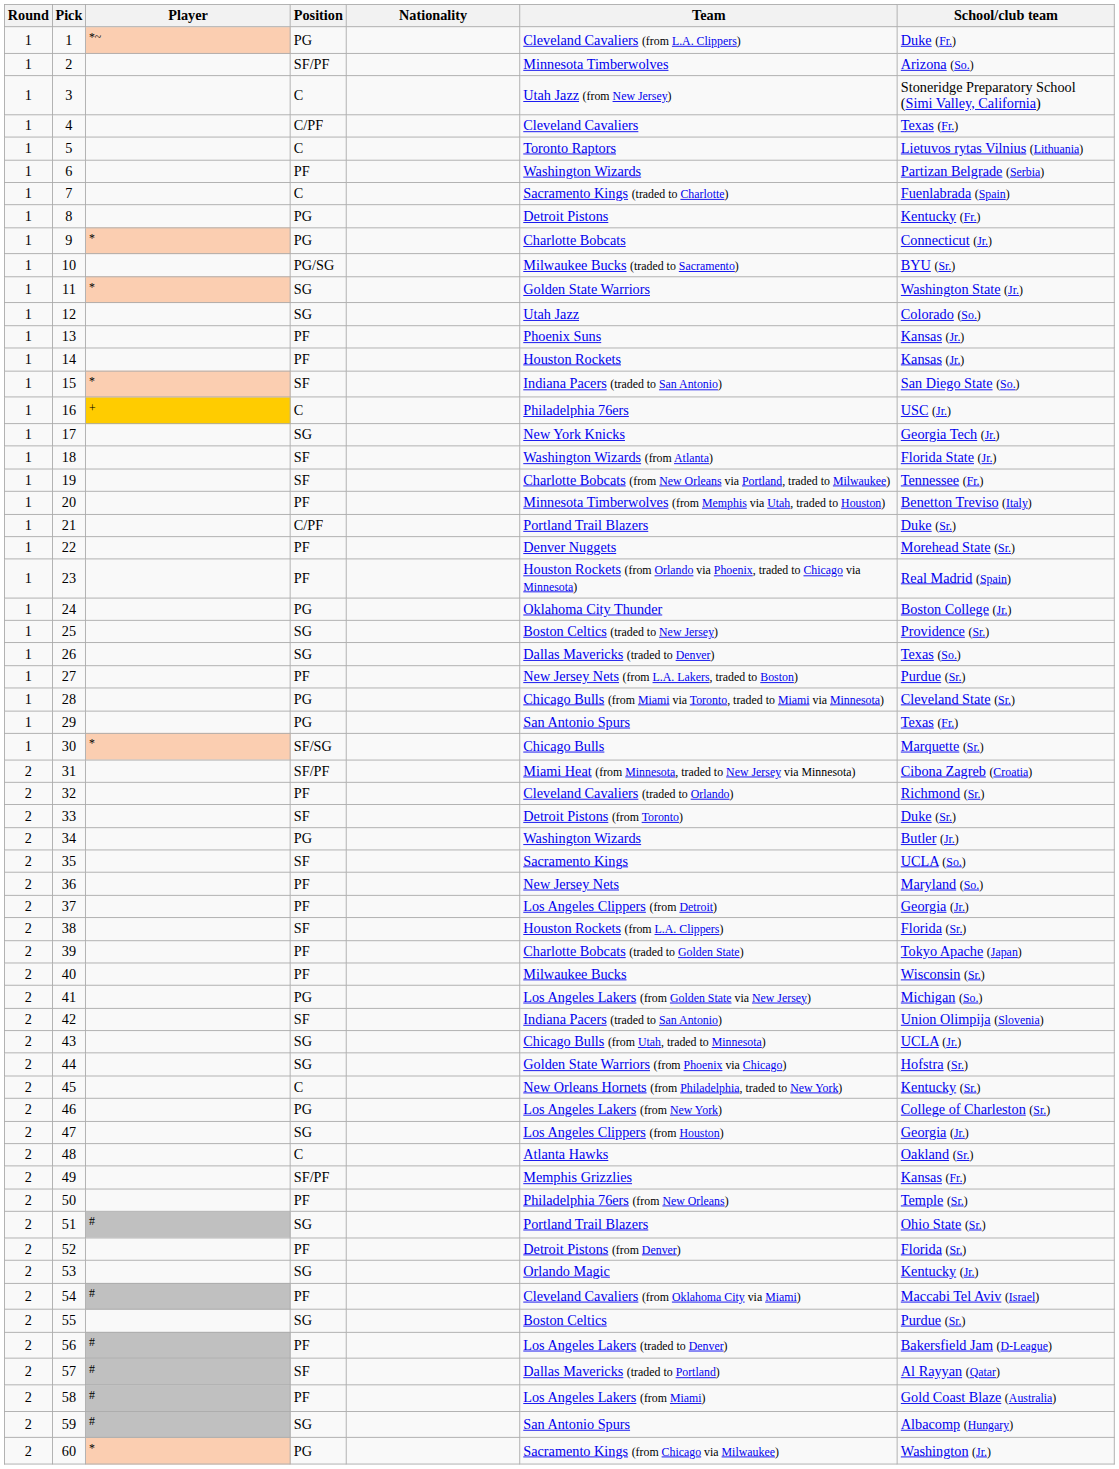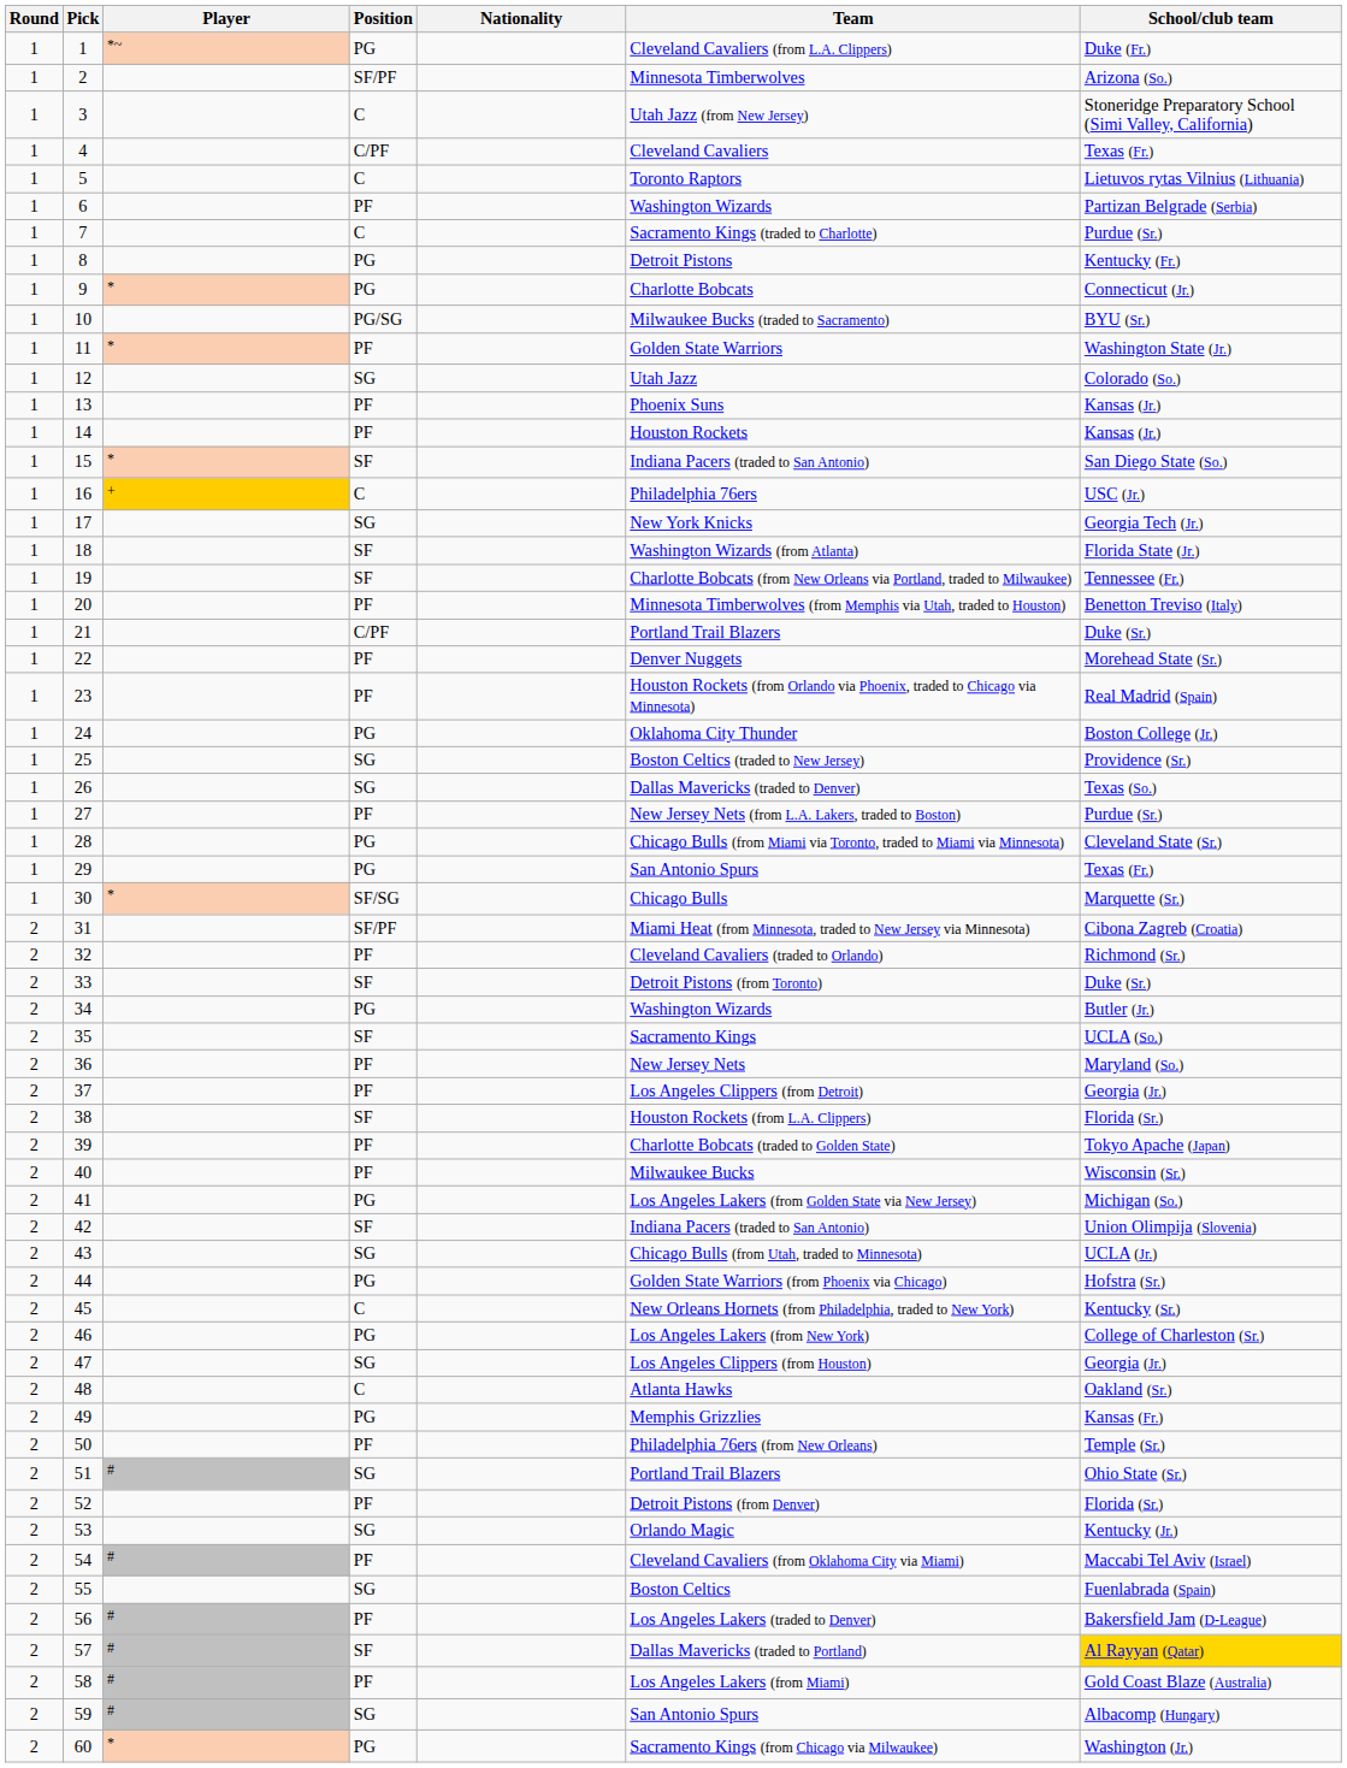 <table class="wikitable sortable sortable">
 <tr>
 <th width="1%">Round</th>
 <th width="1%">Pick</th>
 <th width="19%">Player</th>
 <th width="1%">Position</th>
 <th width="16%">Nationality</th>
 <th width="35%">Team</th>
 <th width="20%">School/club team</th>
 </tr>
 <tr>
 <td align=center>1</td>
 <td align=center>1</td>
 <td bgcolor="#FBCEB1"><sup>*~</sup></td>
 <td>PG</td>
 <td></td>
 <td><a href='#'>Cleveland Cavaliers</a> <small>(from <a href='#'>L.A. Clippers</a>)</small></td>
 <td><a href='#'>Duke</a> <small>(<a href='#'>Fr.</a>)</small></td>
 </tr>
 <tr>
 <td align=center>1</td>
 <td align=center>2</td>
 <td></td>
 <td>SF/PF</td>
 <td></td>
 <td><a href='#'>Minnesota Timberwolves</a></td>
 <td><a href='#'>Arizona</a> <small>(<a href='#'>So.</a>)</small></td>
 </tr>
 <tr>
 <td align=center>1</td>
 <td align=center>3</td>
 <td></td>
 <td>C</td>
 <td></td>
 <td><a href='#'>Utah Jazz</a> <small>(from <a href='#'>New Jersey</a>)</small></td>
 <td>Stoneridge Preparatory School<br>(<a href='#'>Simi Valley, California</a>)</td>
 </tr>
 <tr>
 <td align=center>1</td>
 <td align=center>4</td>
 <td></td>
 <td>C/PF</td>
 <td></td>
 <td><a href='#'>Cleveland Cavaliers</a></td>
 <td><a href='#'>Texas</a> <small>(<a href='#'>Fr.</a>)</small></td>
 </tr>
 <tr>
 <td align=center>1</td>
 <td align=center>5</td>
 <td></td>
 <td>C</td>
 <td></td>
 <td><a href='#'>Toronto Raptors</a></td>
 <td><a href='#'>Lietuvos rytas Vilnius</a> <small>(<a href='#'>Lithuania</a>)</small></td>
 </tr>
 <tr>
 <td align=center>1</td>
 <td align=center>6</td>
 <td></td>
 <td>PF</td>
 <td></td>
 <td><a href='#'>Washington Wizards</a></td>
 <td><a href='#'>Partizan Belgrade</a> <small>(<a href='#'>Serbia</a>)</small></td>
 </tr>
 <tr>
 <td align=center>1</td>
 <td align=center>7</td>
 <td></td>
 <td>C</td>
 <td></td>
 <td><a href='#'>Sacramento Kings</a> <small>(traded to <a href='#'>Charlotte</a>)</small></td>
-<td><a href='#'>Fuenlabrada</a> <small>(<a href='#'>Spain</a>)</small></td>
+<td><a href='#'>Purdue</a> <small>(<a href='#'>Sr.</a>)</small></td>
 </tr>
 <tr>
 <td align=center>1</td>
 <td align=center>8</td>
 <td></td>
 <td>PG</td>
 <td></td>
 <td><a href='#'>Detroit Pistons</a></td>
 <td><a href='#'>Kentucky</a> <small>(<a href='#'>Fr.</a>)</small></td>
 </tr>
 <tr>
 <td align=center>1</td>
 <td align=center>9</td>
 <td bgcolor="#FBCEB1"><sup>*</sup></td>
 <td>PG</td>
 <td></td>
 <td><a href='#'>Charlotte Bobcats</a></td>
 <td><a href='#'>Connecticut</a> <small>(<a href='#'>Jr.</a>)</small></td>
 </tr>
 <tr>
 <td align=center>1</td>
 <td align=center>10</td>
 <td></td>
 <td>PG/SG</td>
 <td></td>
 <td><a href='#'>Milwaukee Bucks</a> <small>(traded to <a href='#'>Sacramento</a>)</small></td>
 <td><a href='#'>BYU</a> <small>(<a href='#'>Sr.</a>)</small></td>
 </tr>
 <tr>
 <td align=center>1</td>
 <td align=center>11</td>
 <td bgcolor="#FBCEB1"><sup>*</sup></td>
-<td>SG</td>
+<td>PF</td>
 <td></td>
 <td><a href='#'>Golden State Warriors</a></td>
 <td><a href='#'>Washington State</a> <small>(<a href='#'>Jr.</a>)</small></td>
 </tr>
 <tr>
 <td align=center>1</td>
 <td align=center>12</td>
 <td></td>
 <td>SG</td>
 <td></td>
 <td><a href='#'>Utah Jazz</a></td>
 <td><a href='#'>Colorado</a> <small>(<a href='#'>So.</a>)</small></td>
 </tr>
 <tr>
 <td align=center>1</td>
 <td align=center>13</td>
 <td></td>
 <td>PF</td>
 <td></td>
 <td><a href='#'>Phoenix Suns</a></td>
 <td><a href='#'>Kansas</a> <small>(<a href='#'>Jr.</a>)</small></td>
 </tr>
 <tr>
 <td align=center>1</td>
 <td align=center>14</td>
 <td></td>
 <td>PF</td>
 <td></td>
 <td><a href='#'>Houston Rockets</a></td>
 <td><a href='#'>Kansas</a> <small>(<a href='#'>Jr.</a>)</small></td>
 </tr>
 <tr>
 <td align=center>1</td>
 <td align=center>15</td>
 <td bgcolor="#FBCEB1"><sup>*</sup></td>
 <td>SF</td>
 <td></td>
 <td><a href='#'>Indiana Pacers</a> <small>(traded to <a href='#'>San Antonio</a>)</small></td>
 <td><a href='#'>San Diego State</a> <small>(<a href='#'>So.</a>)</small></td>
 </tr>
 <tr>
 <td align=center>1</td>
 <td align=center>16</td>
 <td bgcolor="#FFCC00"><sup>+</sup></td>
 <td>C</td>
 <td></td>
 <td><a href='#'>Philadelphia 76ers</a></td>
 <td><a href='#'>USC</a> <small>(<a href='#'>Jr.</a>)</small></td>
 </tr>
 <tr>
 <td align=center>1</td>
 <td align=center>17</td>
 <td></td>
 <td>SG</td>
 <td></td>
 <td><a href='#'>New York Knicks</a></td>
 <td><a href='#'>Georgia Tech</a> <small>(<a href='#'>Jr.</a>)</small></td>
 </tr>
 <tr>
 <td align=center>1</td>
 <td align=center>18</td>
 <td></td>
 <td>SF</td>
 <td></td>
 <td><a href='#'>Washington Wizards</a> <small>(from <a href='#'>Atlanta</a>)</small></td>
 <td><a href='#'>Florida State</a> <small>(<a href='#'>Jr.</a>)</small></td>
 </tr>
 <tr>
 <td align=center>1</td>
 <td align=center>19</td>
 <td></td>
 <td>SF</td>
 <td></td>
 <td><a href='#'>Charlotte Bobcats</a> <small>(from <a href='#'>New Orleans</a> via <a href='#'>Portland</a>,</small><small> traded to <a href='#'>Milwaukee</a>)</small></td>
 <td><a href='#'>Tennessee</a> <small>(<a href='#'>Fr.</a>)</small></td>
 </tr>
 <tr>
 <td align=center>1</td>
 <td align=center>20</td>
 <td></td>
 <td>PF</td>
 <td></td>
 <td><a href='#'>Minnesota Timberwolves</a> <small>(from <a href='#'>Memphis</a> via <a href='#'>Utah</a>,</small><small> traded to <a href='#'>Houston</a>)</small></td>
 <td><a href='#'>Benetton Treviso</a> <small>(<a href='#'>Italy</a>)</small></td>
 </tr>
 <tr>
 <td align=center>1</td>
 <td align=center>21</td>
 <td></td>
 <td>C/PF</td>
 <td></td>
 <td><a href='#'>Portland Trail Blazers</a></td>
 <td><a href='#'>Duke</a> <small>(<a href='#'>Sr.</a>)</small></td>
 </tr>
 <tr>
 <td align=center>1</td>
 <td align=center>22</td>
 <td></td>
 <td>PF</td>
 <td></td>
 <td><a href='#'>Denver Nuggets</a></td>
 <td><a href='#'>Morehead State</a> <small>(<a href='#'>Sr.</a>)</small></td>
 </tr>
 <tr>
 <td align=center>1</td>
 <td align=center>23</td>
 <td></td>
 <td>PF</td>
 <td></td>
 <td><a href='#'>Houston Rockets</a> <small>(from <a href='#'>Orlando</a> via <a href='#'>Phoenix</a>,</small><small> traded to <a href='#'>Chicago</a> via <a href='#'>Minnesota</a>)</small></td>
 <td><a href='#'>Real Madrid</a> <small>(<a href='#'>Spain</a>)</small></td>
 </tr>
 <tr>
 <td align=center>1</td>
 <td align=center>24</td>
 <td></td>
 <td>PG</td>
 <td></td>
 <td><a href='#'>Oklahoma City Thunder</a></td>
 <td><a href='#'>Boston College</a> <small>(<a href='#'>Jr.</a>)</small></td>
 </tr>
 <tr>
 <td align=center>1</td>
 <td align=center>25</td>
 <td></td>
 <td>SG</td>
 <td></td>
 <td><a href='#'>Boston Celtics</a> <small>(traded to <a href='#'>New Jersey</a>)</small></td>
 <td><a href='#'>Providence</a> <small>(<a href='#'>Sr.</a>)</small></td>
 </tr>
 <tr>
 <td align=center>1</td>
 <td align=center>26</td>
 <td></td>
 <td>SG</td>
 <td></td>
 <td><a href='#'>Dallas Mavericks</a> <small>(traded to <a href='#'>Denver</a>)</small></td>
 <td><a href='#'>Texas</a> <small>(<a href='#'>So.</a>)</small></td>
 </tr>
 <tr>
 <td align=center>1</td>
 <td align=center>27</td>
 <td></td>
 <td>PF</td>
 <td></td>
 <td><a href='#'>New Jersey Nets</a> <small>(from <a href='#'>L.A. Lakers</a>,</small><small> traded to <a href='#'>Boston</a>)</small></td>
 <td><a href='#'>Purdue</a> <small>(<a href='#'>Sr.</a>)</small></td>
 </tr>
 <tr>
 <td align=center>1</td>
 <td align=center>28</td>
 <td></td>
 <td>PG</td>
 <td></td>
 <td><a href='#'>Chicago Bulls</a> <small>(from <a href='#'>Miami</a> via <a href='#'>Toronto</a>,</small><small> traded to <a href='#'>Miami</a> via <a href='#'>Minnesota</a>)</small></td>
 <td><a href='#'>Cleveland State</a> <small>(<a href='#'>Sr.</a>)</small></td>
 </tr>
 <tr>
 <td align=center>1</td>
 <td align=center>29</td>
 <td></td>
 <td>PG</td>
 <td></td>
 <td><a href='#'>San Antonio Spurs</a></td>
 <td><a href='#'>Texas</a> <small>(<a href='#'>Fr.</a>)</small></td>
 </tr>
 <tr>
 <td align=center>1</td>
 <td align=center>30</td>
 <td bgcolor="#FBCEB1"><sup>*</sup></td>
 <td>SF/SG</td>
 <td></td>
 <td><a href='#'>Chicago Bulls</a></td>
 <td><a href='#'>Marquette</a> <small>(<a href='#'>Sr.</a>)</small></td>
 </tr>
 <tr>
 <td align=center>2</td>
 <td align=center>31</td>
 <td></td>
 <td>SF/PF</td>
 <td></td>
 <td><a href='#'>Miami Heat</a> <small>(from <a href='#'>Minnesota</a>,</small><small> traded to <a href='#'>New Jersey</a> via Minnesota)</small></td>
 <td><a href='#'>Cibona Zagreb</a> <small>(<a href='#'>Croatia</a>)</small></td>
 </tr>
 <tr>
 <td align=center>2</td>
 <td align=center>32</td>
 <td></td>
 <td>PF</td>
 <td></td>
 <td><a href='#'>Cleveland Cavaliers</a> <small>(traded to <a href='#'>Orlando</a>)</small></td>
 <td><a href='#'>Richmond</a> <small>(<a href='#'>Sr.</a>)</small></td>
 </tr>
 <tr>
 <td align=center>2</td>
 <td align=center>33</td>
 <td></td>
 <td>SF</td>
 <td></td>
 <td><a href='#'>Detroit Pistons</a> <small>(from <a href='#'>Toronto</a>)</small></td>
 <td><a href='#'>Duke</a> <small>(<a href='#'>Sr.</a>)</small></td>
 </tr>
 <tr>
 <td align=center>2</td>
 <td align=center>34</td>
 <td></td>
 <td>PG</td>
 <td></td>
 <td><a href='#'>Washington Wizards</a></td>
 <td><a href='#'>Butler</a> <small>(<a href='#'>Jr.</a>)</small></td>
 </tr>
 <tr>
 <td align=center>2</td>
 <td align=center>35</td>
 <td></td>
 <td>SF</td>
 <td></td>
 <td><a href='#'>Sacramento Kings</a></td>
 <td><a href='#'>UCLA</a> <small>(<a href='#'>So.</a>)</small></td>
 </tr>
 <tr>
 <td align=center>2</td>
 <td align=center>36</td>
 <td></td>
 <td>PF</td>
 <td></td>
 <td><a href='#'>New Jersey Nets</a></td>
 <td><a href='#'>Maryland</a> <small>(<a href='#'>So.</a>)</small></td>
 </tr>
 <tr>
 <td align=center>2</td>
 <td align=center>37</td>
 <td></td>
 <td>PF</td>
 <td></td>
 <td><a href='#'>Los Angeles Clippers</a> <small>(from <a href='#'>Detroit</a>)</small></td>
 <td><a href='#'>Georgia</a> <small>(<a href='#'>Jr.</a>)</small></td>
 </tr>
 <tr>
 <td align=center>2</td>
 <td align=center>38</td>
 <td></td>
 <td>SF</td>
 <td></td>
 <td><a href='#'>Houston Rockets</a> <small>(from <a href='#'>L.A. Clippers</a>)</small></td>
 <td><a href='#'>Florida</a> <small>(<a href='#'>Sr.</a>)</small></td>
 </tr>
 <tr>
 <td align=center>2</td>
 <td align=center>39</td>
 <td></td>
 <td>PF</td>
 <td></td>
 <td><a href='#'>Charlotte Bobcats</a> <small>(traded to <a href='#'>Golden State</a>)</small></td>
 <td><a href='#'>Tokyo Apache</a> <small>(<a href='#'>Japan</a>)</small></td>
 </tr>
 <tr>
 <td align=center>2</td>
 <td align=center>40</td>
 <td></td>
 <td>PF</td>
 <td></td>
 <td><a href='#'>Milwaukee Bucks</a></td>
 <td><a href='#'>Wisconsin</a> <small>(<a href='#'>Sr.</a>)</small></td>
 </tr>
 <tr>
 <td align=center>2</td>
 <td align=center>41</td>
 <td></td>
 <td>PG</td>
 <td></td>
 <td><a href='#'>Los Angeles Lakers</a> <small>(from <a href='#'>Golden State</a> via <a href='#'>New Jersey</a>)</small></td>
 <td><a href='#'>Michigan</a> <small>(<a href='#'>So.</a>)</small></td>
 </tr>
 <tr>
 <td align=center>2</td>
 <td align=center>42</td>
 <td></td>
 <td>SF</td>
 <td></td>
 <td><a href='#'>Indiana Pacers</a> <small>(traded to <a href='#'>San Antonio</a>)</small></td>
 <td><a href='#'>Union Olimpija</a> <small>(<a href='#'>Slovenia</a>)</small></td>
 </tr>
 <tr>
 <td align=center>2</td>
 <td align=center>43</td>
 <td></td>
 <td>SG</td>
 <td></td>
 <td><a href='#'>Chicago Bulls</a> <small>(from <a href='#'>Utah</a>,</small><small> traded to <a href='#'>Minnesota</a>)</small></td>
 <td><a href='#'>UCLA</a> <small>(<a href='#'>Jr.</a>)</small></td>
 </tr>
 <tr>
 <td align=center>2</td>
 <td align=center>44</td>
 <td></td>
-<td>SG</td>
+<td>PG</td>
 <td></td>
 <td><a href='#'>Golden State Warriors</a> <small>(from <a href='#'>Phoenix</a> via <a href='#'>Chicago</a>)</small></td>
 <td><a href='#'>Hofstra</a> <small>(<a href='#'>Sr.</a>)</small></td>
 </tr>
 <tr>
 <td align=center>2</td>
 <td align=center>45</td>
 <td></td>
 <td>C</td>
 <td></td>
 <td><a href='#'>New Orleans Hornets</a> <small>(from <a href='#'>Philadelphia</a>,</small><small> traded to <a href='#'>New York</a>)</small></td>
 <td><a href='#'>Kentucky</a> <small>(<a href='#'>Sr.</a>)</small></td>
 </tr>
 <tr>
 <td align=center>2</td>
 <td align=center>46</td>
 <td></td>
 <td>PG</td>
 <td></td>
 <td><a href='#'>Los Angeles Lakers</a> <small>(from <a href='#'>New York</a>)</small></td>
 <td><a href='#'>College of Charleston</a> <small>(<a href='#'>Sr.</a>)</small></td>
 </tr>
 <tr>
 <td align=center>2</td>
 <td align=center>47</td>
 <td></td>
 <td>SG</td>
 <td></td>
 <td><a href='#'>Los Angeles Clippers</a> <small>(from <a href='#'>Houston</a>)</small></td>
 <td><a href='#'>Georgia</a> <small>(<a href='#'>Jr.</a>)</small></td>
 </tr>
 <tr>
 <td align=center>2</td>
 <td align=center>48</td>
 <td></td>
 <td>C</td>
 <td></td>
 <td><a href='#'>Atlanta Hawks</a></td>
 <td><a href='#'>Oakland</a> <small>(<a href='#'>Sr.</a>)</small></td>
 </tr>
 <tr>
 <td align=center>2</td>
 <td align=center>49</td>
 <td></td>
-<td>SF/PF</td>
+<td>PG</td>
 <td></td>
 <td><a href='#'>Memphis Grizzlies</a></td>
 <td><a href='#'>Kansas</a> <small>(<a href='#'>Fr.</a>)</small></td>
 </tr>
 <tr>
 <td align=center>2</td>
 <td align=center>50</td>
 <td></td>
 <td>PF</td>
 <td></td>
 <td><a href='#'>Philadelphia 76ers</a> <small>(from <a href='#'>New Orleans</a>)</small></td>
 <td><a href='#'>Temple</a> <small>(<a href='#'>Sr.</a>)</small></td>
 </tr>
 <tr>
 <td align=center>2</td>
 <td align=center>51</td>
 <td bgcolor="#C0C0C0" width="5%"><sup>#</sup></td>
 <td>SG</td>
 <td></td>
 <td><a href='#'>Portland Trail Blazers</a></td>
 <td><a href='#'>Ohio State</a> <small>(<a href='#'>Sr.</a>)</small></td>
 </tr>
 <tr>
 <td align=center>2</td>
 <td align=center>52</td>
 <td></td>
 <td>PF</td>
 <td></td>
 <td><a href='#'>Detroit Pistons</a> <small>(from <a href='#'>Denver</a>)</small></td>
 <td><a href='#'>Florida</a> <small>(<a href='#'>Sr.</a>)</small></td>
 </tr>
 <tr>
 <td align=center>2</td>
 <td align=center>53</td>
 <td></td>
 <td>SG</td>
 <td></td>
 <td><a href='#'>Orlando Magic</a></td>
 <td><a href='#'>Kentucky</a> <small>(<a href='#'>Jr.</a>)</small></td>
 </tr>
 <tr>
 <td align=center>2</td>
 <td align=center>54</td>
 <td bgcolor="#C0C0C0" width="5%"><sup>#</sup></td>
 <td>PF</td>
 <td></td>
 <td><a href='#'>Cleveland Cavaliers</a> <small>(from <a href='#'>Oklahoma City</a> via <a href='#'>Miami</a>)</small></td>
 <td><a href='#'>Maccabi Tel Aviv</a> <small>(<a href='#'>Israel</a>)</small></td>
 </tr>
 <tr>
 <td align=center>2</td>
 <td align=center>55</td>
 <td></td>
 <td>SG</td>
 <td></td>
 <td><a href='#'>Boston Celtics</a></td>
-<td><a href='#'>Purdue</a> <small>(<a href='#'>Sr.</a>)</small></td>
+<td><a href='#'>Fuenlabrada</a> <small>(<a href='#'>Spain</a>)</small></td>
 </tr>
 <tr>
 <td align=center>2</td>
 <td align=center>56</td>
 <td bgcolor="#C0C0C0" width="5%"><sup>#</sup></td>
 <td>PF</td>
 <td></td>
 <td><a href='#'>Los Angeles Lakers</a> <small>(traded to <a href='#'>Denver</a>)</small></td>
 <td><a href='#'>Bakersfield Jam</a> <small>(<a href='#'>D-League</a>)</small></td>
 </tr>
 <tr>
 <td align=center>2</td>
 <td align=center>57</td>
 <td bgcolor="#C0C0C0" width="5%"><sup>#</sup></td>
 <td>SF</td>
 <td></td>
 <td><a href='#'>Dallas Mavericks</a> <small>(traded to <a href='#'>Portland</a>)</small></td>
-<td><a href='#'>Al Rayyan</a> <small>(<a href='#'>Qatar</a>)</small></td>
+<td style="background: gold;"><a href='#'>Al Rayyan</a> <small>(<a href='#'>Qatar</a>)</small></td>
 </tr>
 <tr>
 <td align=center>2</td>
 <td align=center>58</td>
 <td bgcolor="#C0C0C0" width="5%"><sup>#</sup></td>
 <td>PF</td>
 <td></td>
 <td><a href='#'>Los Angeles Lakers</a> <small>(from <a href='#'>Miami</a>)</small></td>
 <td><a href='#'>Gold Coast Blaze</a> <small>(<a href='#'>Australia</a>)</small></td>
 </tr>
 <tr>
 <td align=center>2</td>
 <td align=center>59</td>
 <td bgcolor="#C0C0C0" width="5%"><sup>#</sup></td>
 <td>SG</td>
 <td></td>
 <td><a href='#'>San Antonio Spurs</a></td>
 <td><a href='#'>Albacomp</a> <small>(<a href='#'>Hungary</a>)</small></td>
 </tr>
 <tr>
 <td align=center>2</td>
 <td align=center>60</td>
 <td bgcolor="#FBCEB1"><sup>*</sup></td>
 <td>PG</td>
 <td></td>
 <td><a href='#'>Sacramento Kings</a> <small>(from <a href='#'>Chicago</a> via <a href='#'>Milwaukee</a>)</small></td>
 <td><a href='#'>Washington</a> <small>(<a href='#'>Jr.</a>)</small></td>
 </tr>
 </table>
